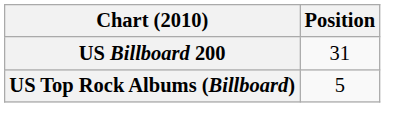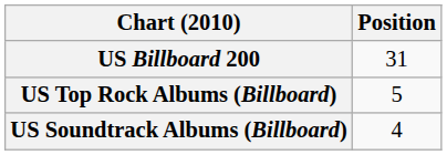 <table class="wikitable sortable plainrowheaders" style="text-align:center">
 <tr>
 <th scope="col">Chart (2010)</th>
 <th scope="col">Position</th>
 </tr>
 <tr>
 <th scope="row">US <em>Billboard</em> 200</th>
 <td>31</td>
 </tr>
 <tr>
 <th scope="row">US Top Rock Albums (<em>Billboard</em>)</th>
 <td>5</td>
 </tr>
+<tr>
+<th scope="row">US Soundtrack Albums (<em>Billboard</em>)</th>
+<td>4</td>
+</tr>
 </table>
